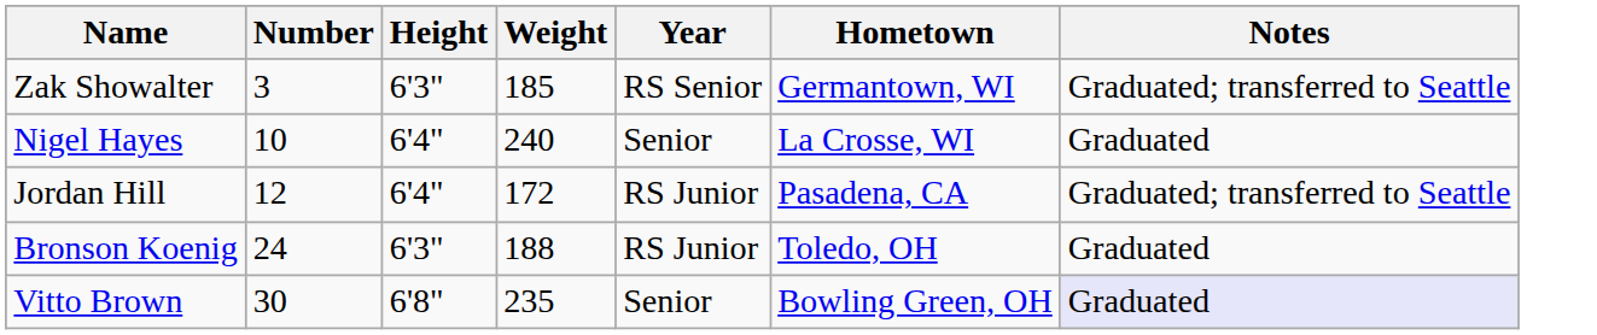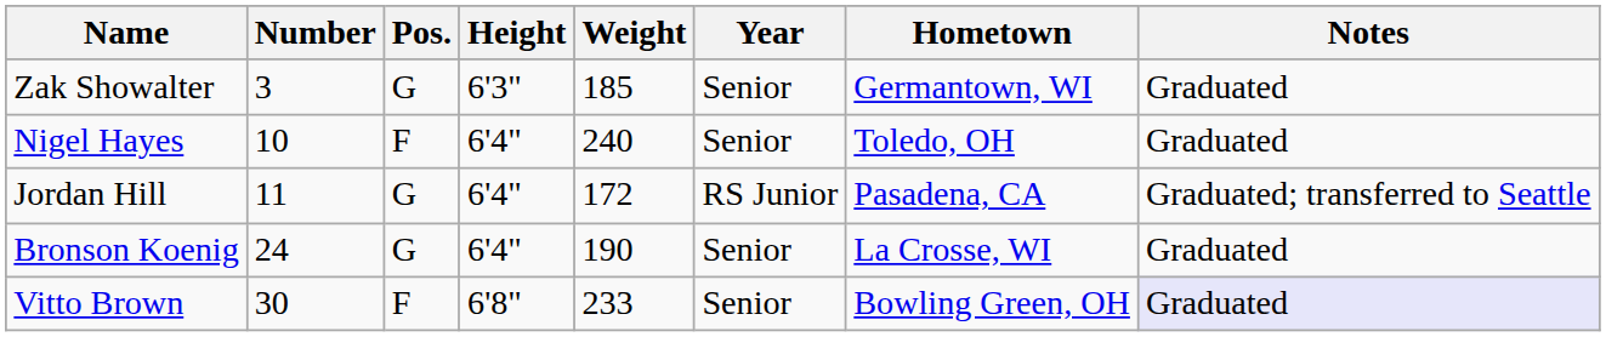 <table class="wikitable sortable" border="1">
 <tr>
 <th>Name</th>
 <th>Number</th>
+<th>Pos.</th>
 <th>Height</th>
 <th>Weight</th>
 <th>Year</th>
 <th>Hometown</th>
 <th class="unsortable">Notes</th>
 </tr>
 <tr>
 <td>Zak Showalter</td>
 <td>3</td>
+<td>G</td>
 <td>6'3"</td>
 <td>185</td>
-<td>RS Senior</td>
+<td>Senior</td>
 <td><a href='#'>Germantown, WI</a></td>
-<td>Graduated; transferred to <a href='#'>Seattle</a></td>
+<td>Graduated</td>
 </tr>
 <tr>
 <td><a href='#'>Nigel Hayes</a></td>
 <td>10</td>
+<td>F</td>
 <td>6'4"</td>
 <td>240</td>
 <td>Senior</td>
-<td><a href='#'>La Crosse, WI</a></td>
+<td><a href='#'>Toledo, OH</a></td>
 <td>Graduated</td>
 </tr>
 <tr>
 <td>Jordan Hill</td>
-<td>12</td>
+<td>11</td>
+<td>G</td>
 <td>6'4"</td>
 <td>172</td>
 <td>RS Junior</td>
 <td><a href='#'>Pasadena, CA</a></td>
 <td>Graduated; transferred to <a href='#'>Seattle</a></td>
 </tr>
 <tr>
 <td><a href='#'>Bronson Koenig</a></td>
 <td>24</td>
-<td>6'3"</td>
-<td>188</td>
-<td>RS Junior</td>
-<td><a href='#'>Toledo, OH</a></td>
+<td>G</td>
+<td>6'4"</td>
+<td>190</td>
+<td>Senior</td>
+<td><a href='#'>La Crosse, WI</a></td>
 <td>Graduated</td>
 </tr>
 <tr>
 <td><a href='#'>Vitto Brown</a></td>
 <td>30</td>
+<td>F</td>
 <td>6'8"</td>
-<td>235</td>
+<td>233</td>
 <td>Senior</td>
 <td><a href='#'>Bowling Green, OH</a></td>
 <td style="background: lavender;">Graduated</td>
 </tr>
 </table>
